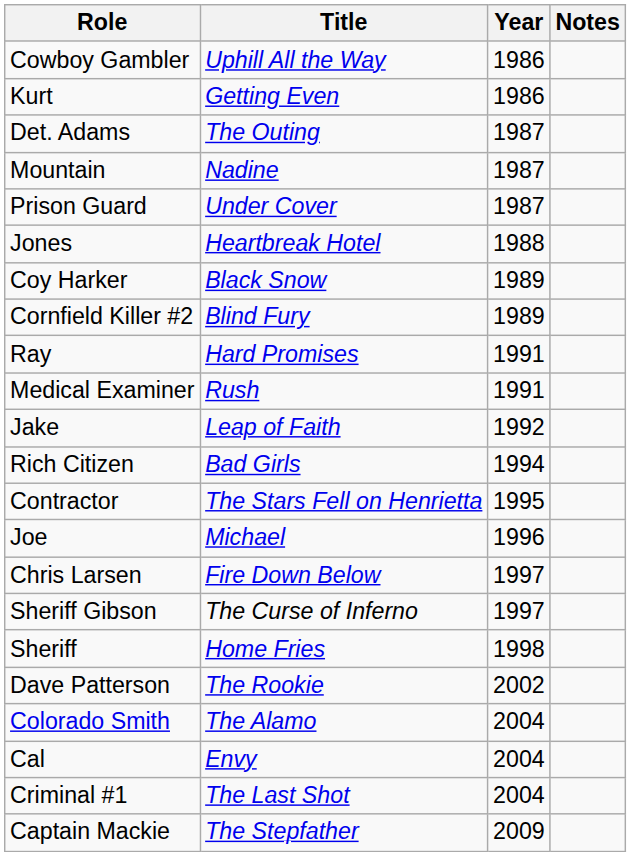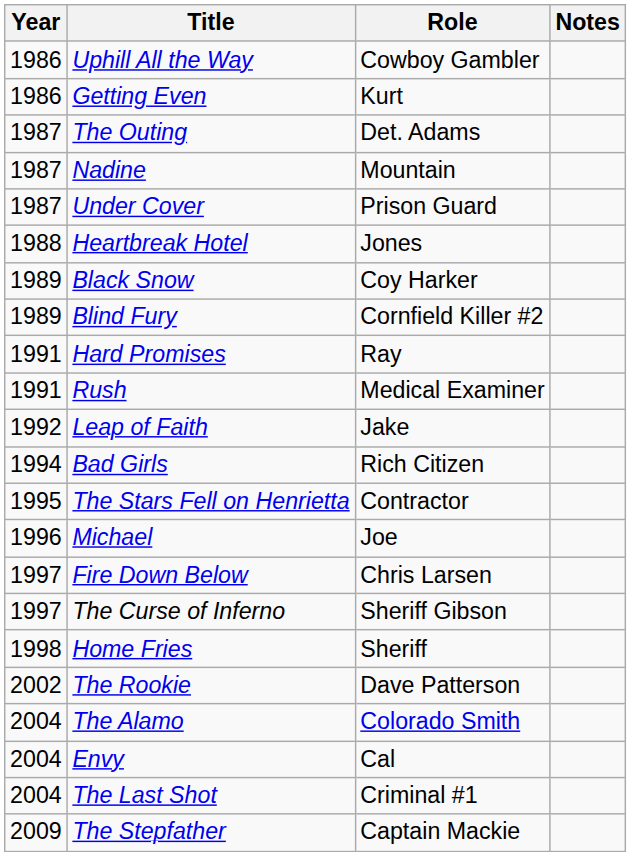 <table class="wikitable">
 <tr>
+<th>Year</th>
+<th>Title</th>
 <th>Role</th>
-<th>Title</th>
-<th>Year</th>
 <th>Notes</th>
 </tr>
 <tr>
+<td>1986</td>
+<td><em><a href='#'>Uphill All the Way</a></em></td>
 <td>Cowboy Gambler</td>
-<td><em><a href='#'>Uphill All the Way</a></em></td>
-<td>1986</td>
 <td></td>
 </tr>
 <tr>
+<td>1986</td>
+<td><a href='#'><em>Getting Even</em></a></td>
 <td>Kurt</td>
-<td><a href='#'><em>Getting Even</em></a></td>
-<td>1986</td>
 <td></td>
 </tr>
 <tr>
+<td>1987</td>
+<td><a href='#'><em>The Outing</em></a></td>
 <td>Det. Adams</td>
-<td><a href='#'><em>The Outing</em></a></td>
-<td>1987</td>
 <td></td>
 </tr>
 <tr>
+<td>1987</td>
+<td><a href='#'><em>Nadine</em></a></td>
 <td>Mountain</td>
-<td><a href='#'><em>Nadine</em></a></td>
-<td>1987</td>
 <td></td>
 </tr>
 <tr>
+<td>1987</td>
+<td><a href='#'><em>Under Cover</em></a></td>
 <td>Prison Guard</td>
-<td><a href='#'><em>Under Cover</em></a></td>
-<td>1987</td>
 <td></td>
 </tr>
 <tr>
+<td>1988</td>
+<td><a href='#'><em>Heartbreak Hotel</em></a></td>
 <td>Jones</td>
-<td><a href='#'><em>Heartbreak Hotel</em></a></td>
-<td>1988</td>
 <td></td>
 </tr>
 <tr>
+<td>1989</td>
+<td><a href='#'><em>Black Snow</em></a></td>
 <td>Coy Harker</td>
-<td><a href='#'><em>Black Snow</em></a></td>
-<td>1989</td>
 <td></td>
 </tr>
 <tr>
+<td>1989</td>
+<td><em><a href='#'>Blind Fury</a></em></td>
 <td>Cornfield Killer #2</td>
-<td><em><a href='#'>Blind Fury</a></em></td>
-<td>1989</td>
 <td></td>
 </tr>
 <tr>
+<td>1991</td>
+<td><a href='#'><em>Hard Promises</em></a></td>
 <td>Ray</td>
-<td><a href='#'><em>Hard Promises</em></a></td>
-<td>1991</td>
 <td></td>
 </tr>
 <tr>
+<td>1991</td>
+<td><a href='#'><em>Rush</em></a></td>
 <td>Medical Examiner</td>
-<td><a href='#'><em>Rush</em></a></td>
-<td>1991</td>
 <td></td>
 </tr>
 <tr>
+<td>1992</td>
+<td><a href='#'><em>Leap of Faith</em></a></td>
 <td>Jake</td>
-<td><a href='#'><em>Leap of Faith</em></a></td>
-<td>1992</td>
 <td></td>
 </tr>
 <tr>
+<td>1994</td>
+<td><a href='#'><em>Bad Girls</em></a></td>
 <td>Rich Citizen</td>
-<td><a href='#'><em>Bad Girls</em></a></td>
-<td>1994</td>
 <td></td>
 </tr>
 <tr>
+<td>1995</td>
+<td><em><a href='#'>The Stars Fell on Henrietta</a></em></td>
 <td>Contractor</td>
-<td><em><a href='#'>The Stars Fell on Henrietta</a></em></td>
-<td>1995</td>
 <td></td>
 </tr>
 <tr>
+<td>1996</td>
+<td><a href='#'><em>Michael</em></a></td>
 <td>Joe</td>
-<td><a href='#'><em>Michael</em></a></td>
-<td>1996</td>
 <td></td>
 </tr>
 <tr>
+<td>1997</td>
+<td><a href='#'><em>Fire Down Below</em></a></td>
 <td>Chris Larsen</td>
-<td><a href='#'><em>Fire Down Below</em></a></td>
-<td>1997</td>
 <td></td>
 </tr>
 <tr>
+<td>1997</td>
+<td><em>The Curse of Inferno</em></td>
 <td>Sheriff Gibson</td>
-<td><em>The Curse of Inferno</em></td>
-<td>1997</td>
 <td></td>
 </tr>
 <tr>
+<td>1998</td>
+<td><em><a href='#'>Home Fries</a></em></td>
 <td>Sheriff</td>
-<td><em><a href='#'>Home Fries</a></em></td>
-<td>1998</td>
 <td></td>
 </tr>
 <tr>
+<td>2002</td>
+<td><a href='#'><em>The Rookie</em></a></td>
 <td>Dave Patterson</td>
-<td><a href='#'><em>The Rookie</em></a></td>
-<td>2002</td>
 <td></td>
 </tr>
 <tr>
+<td>2004</td>
+<td><a href='#'><em>The Alamo</em></a></td>
 <td><a href='#'>Colorado Smith</a></td>
-<td><a href='#'><em>The Alamo</em></a></td>
-<td>2004</td>
 <td></td>
 </tr>
 <tr>
+<td>2004</td>
+<td><a href='#'><em>Envy</em></a></td>
 <td>Cal</td>
-<td><a href='#'><em>Envy</em></a></td>
-<td>2004</td>
 <td></td>
 </tr>
 <tr>
+<td>2004</td>
+<td><em><a href='#'>The Last Shot</a></em></td>
 <td>Criminal #1</td>
-<td><em><a href='#'>The Last Shot</a></em></td>
-<td>2004</td>
 <td></td>
 </tr>
 <tr>
+<td>2009</td>
+<td><a href='#'><em>The Stepfather</em></a></td>
 <td>Captain Mackie</td>
-<td><a href='#'><em>The Stepfather</em></a></td>
-<td>2009</td>
 <td></td>
 </tr>
 </table>
